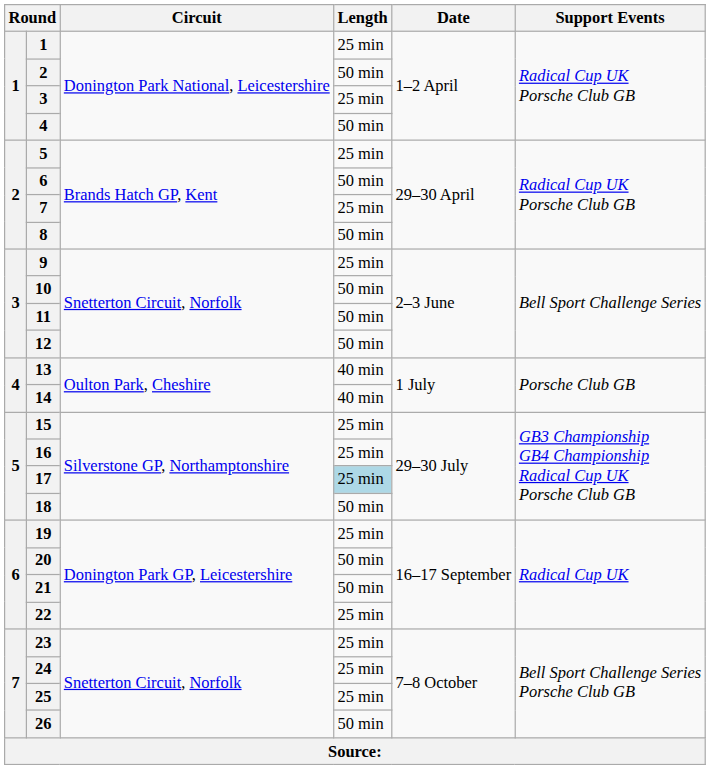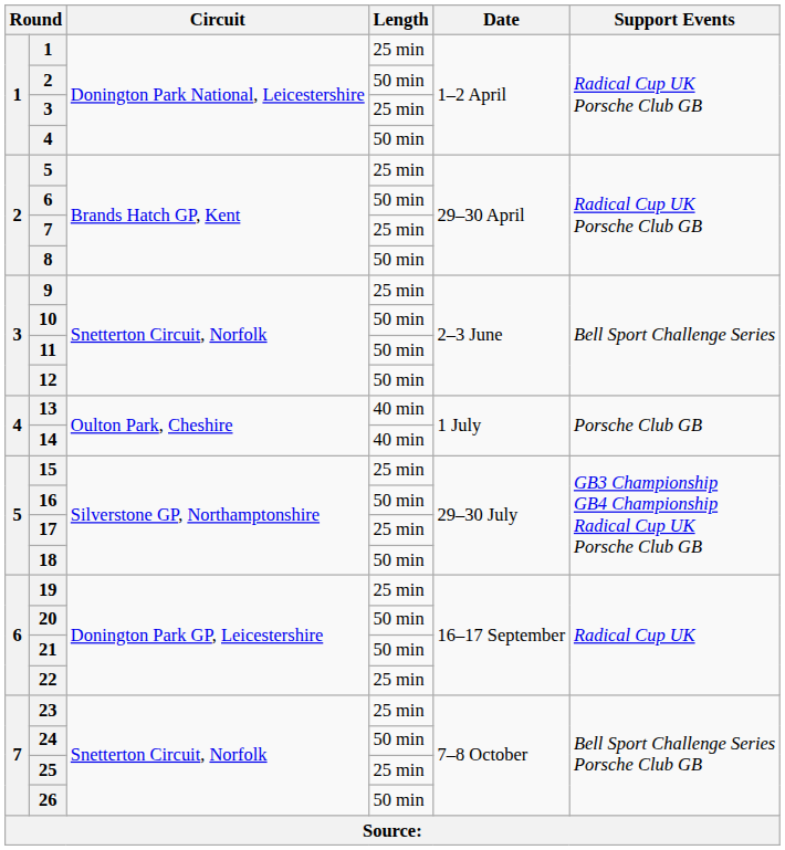 <table class="wikitable" style="font-size: 85%;">
 <tr>
 <th colspan=2>Round</th>
 <th>Circuit</th>
 <th>Length</th>
 <th>Date</th>
 <th>Support Events</th>
 </tr>
 <tr>
 <th rowspan=4>1</th>
 <th>1</th>
 <td rowspan=4><a href='#'>Donington Park National</a>, <a href='#'>Leicestershire</a></td>
 <td>25 min</td>
 <td rowspan=4>1–2 April</td>
 <td rowspan=4><em><a href='#'>Radical Cup UK</a></em><br><em>Porsche Club GB</em></td>
 </tr>
 <tr>
 <th>2</th>
 <td>50 min</td>
 </tr>
 <tr>
 <th>3</th>
 <td>25 min</td>
 </tr>
 <tr>
 <th>4</th>
 <td>50 min</td>
 </tr>
 <tr>
 <th rowspan=4>2</th>
 <th>5</th>
 <td rowspan=4><a href='#'>Brands Hatch GP</a>, <a href='#'>Kent</a></td>
 <td>25 min</td>
 <td rowspan=4>29–30 April</td>
 <td rowspan=4><em><a href='#'>Radical Cup UK</a></em><br><em>Porsche Club GB</em></td>
 </tr>
 <tr>
 <th>6</th>
 <td>50 min</td>
 </tr>
 <tr>
 <th>7</th>
 <td>25 min</td>
 </tr>
 <tr>
 <th>8</th>
 <td>50 min</td>
 </tr>
 <tr>
 <th rowspan=4>3</th>
 <th>9</th>
 <td rowspan=4><a href='#'>Snetterton Circuit</a>, <a href='#'>Norfolk</a></td>
 <td>25 min</td>
 <td rowspan=4>2–3 June</td>
 <td rowspan=4><em>Bell Sport Challenge Series</em></td>
 </tr>
 <tr>
 <th>10</th>
 <td>50 min</td>
 </tr>
 <tr>
 <th>11</th>
 <td>50 min</td>
 </tr>
 <tr>
 <th>12</th>
 <td>50 min</td>
 </tr>
 <tr>
 <th rowspan=2>4</th>
 <th>13</th>
 <td rowspan=2><a href='#'>Oulton Park</a>, <a href='#'>Cheshire</a></td>
 <td>40 min</td>
 <td rowspan=2>1 July</td>
 <td rowspan=2><em>Porsche Club GB</em></td>
 </tr>
 <tr>
 <th>14</th>
 <td>40 min</td>
 </tr>
 <tr>
 <th rowspan=4>5</th>
 <th>15</th>
 <td rowspan=4><a href='#'>Silverstone GP</a>, <a href='#'>Northamptonshire</a></td>
 <td>25 min</td>
 <td rowspan=4>29–30 July</td>
 <td rowspan=4><em><a href='#'>GB3 Championship</a></em><br><em><a href='#'>GB4 Championship</a></em><br><em><a href='#'>Radical Cup UK</a></em><br><em>Porsche Club GB</em></td>
 </tr>
 <tr>
 <th>16</th>
-<td>25 min</td>
+<td>50 min</td>
 </tr>
 <tr>
 <th>17</th>
-<td style="background: lightblue;">25 min</td>
+<td>25 min</td>
 </tr>
 <tr>
 <th>18</th>
 <td>50 min</td>
 </tr>
 <tr>
 <th rowspan=4>6</th>
 <th>19</th>
 <td rowspan=4><a href='#'>Donington Park GP</a>, <a href='#'>Leicestershire</a></td>
 <td>25 min</td>
 <td rowspan=4>16–17 September</td>
 <td rowspan=4><em><a href='#'>Radical Cup UK</a></em></td>
 </tr>
 <tr>
 <th>20</th>
 <td>50 min</td>
 </tr>
 <tr>
 <th>21</th>
 <td>50 min</td>
 </tr>
 <tr>
 <th>22</th>
 <td>25 min</td>
 </tr>
 <tr>
 <th rowspan=4>7</th>
 <th>23</th>
 <td rowspan=4><a href='#'>Snetterton Circuit</a>, <a href='#'>Norfolk</a></td>
 <td>25 min</td>
 <td rowspan=4>7–8 October</td>
 <td rowspan=4><em>Bell Sport Challenge Series</em><br><em>Porsche Club GB</em></td>
 </tr>
 <tr>
 <th>24</th>
-<td>25 min</td>
+<td>50 min</td>
 </tr>
 <tr>
 <th>25</th>
 <td>25 min</td>
 </tr>
 <tr>
 <th>26</th>
 <td>50 min</td>
 </tr>
 <tr>
 <th colspan=6>Source: </th>
 </tr>
 </table>
